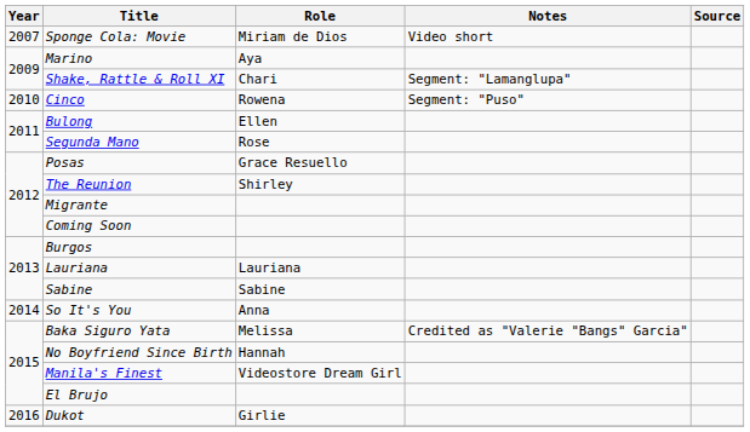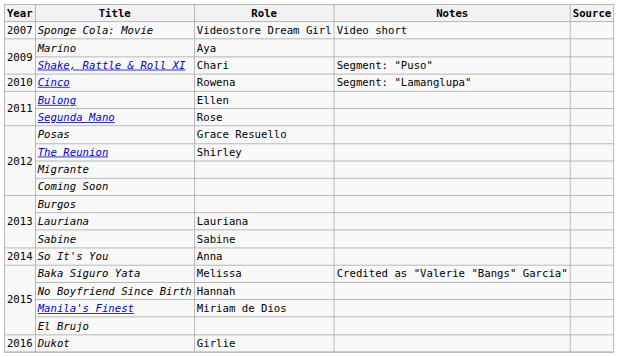 <table class="wikitable sortable" >
 <tr>
 <th>Year</th>
 <th>Title</th>
 <th>Role</th>
 <th class="unsortable">Notes </th>
 <th class="unsortable">Source </th>
 </tr>
 <tr>
 <td>2007</td>
 <td><em>Sponge Cola: Movie</em></td>
-<td>Miriam de Dios</td>
+<td>Videostore Dream Girl</td>
 <td>Video short</td>
 <td></td>
 </tr>
 <tr>
 <td rowspan="2">2009</td>
 <td><em>Marino</em></td>
 <td>Aya</td>
 <td></td>
 <td></td>
 </tr>
 <tr>
 <td><em><a href='#'>Shake, Rattle & Roll XI</a></em></td>
 <td>Chari</td>
-<td>Segment: "Lamanglupa"</td>
+<td>Segment: "Puso"</td>
 <td></td>
 </tr>
 <tr>
 <td>2010</td>
 <td><em><a href='#'>Cinco</a></em></td>
 <td>Rowena</td>
-<td>Segment: "Puso"</td>
+<td>Segment: "Lamanglupa"</td>
 <td></td>
 </tr>
 <tr>
 <td rowspan="2">2011</td>
 <td><em><a href='#'>Bulong</a></em></td>
 <td>Ellen</td>
 <td></td>
 <td></td>
 </tr>
 <tr>
 <td><em><a href='#'>Segunda Mano</a></em></td>
 <td>Rose</td>
 <td></td>
 <td></td>
 </tr>
 <tr>
 <td rowspan="4">2012</td>
 <td><em>Posas</em></td>
 <td>Grace Resuello</td>
 <td></td>
 <td></td>
 </tr>
 <tr>
 <td><em><a href='#'>The Reunion</a></em></td>
 <td>Shirley</td>
 <td></td>
 <td></td>
 </tr>
 <tr>
 <td><em>Migrante</em></td>
 <td></td>
 <td></td>
 <td></td>
 </tr>
 <tr>
 <td><em>Coming Soon</em></td>
 <td></td>
 <td></td>
 <td></td>
 </tr>
 <tr>
 <td rowspan="3">2013</td>
 <td><em>Burgos</em></td>
 <td></td>
 <td></td>
 <td></td>
 </tr>
 <tr>
 <td><em>Lauriana</em></td>
 <td>Lauriana</td>
 <td></td>
 <td></td>
 </tr>
 <tr>
 <td><em>Sabine</em></td>
 <td>Sabine</td>
 <td></td>
 <td></td>
 </tr>
 <tr>
 <td>2014</td>
 <td><em>So It's You</em></td>
 <td>Anna</td>
 <td></td>
 <td></td>
 </tr>
 <tr>
 <td rowspan="4">2015</td>
 <td><em>Baka Siguro Yata</em></td>
 <td>Melissa</td>
 <td>Credited as "Valerie "Bangs" Garcia"</td>
 <td></td>
 </tr>
 <tr>
 <td><em>No Boyfriend Since Birth</em></td>
 <td>Hannah</td>
 <td></td>
 <td></td>
 </tr>
 <tr>
 <td><em><a href='#'>Manila's Finest</a></em></td>
-<td>Videostore Dream Girl</td>
+<td>Miriam de Dios</td>
 <td></td>
 <td></td>
 </tr>
 <tr>
 <td><em>El Brujo</em></td>
 <td></td>
 <td></td>
 <td></td>
 </tr>
 <tr>
 <td>2016</td>
 <td><em>Dukot</em></td>
 <td>Girlie</td>
 <td></td>
 <td></td>
 </tr>
 <tr>
 </tr>
 </table>
